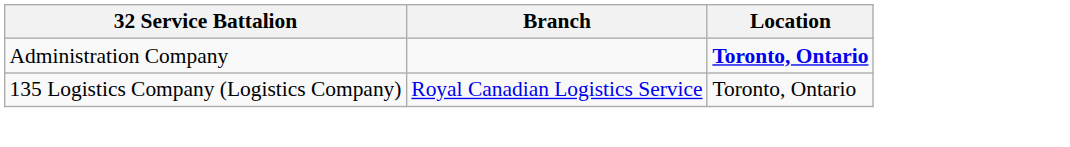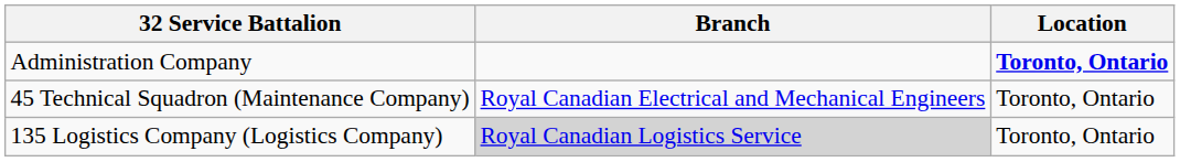 <table class="wikitable">
 <tr>
 <th>32 Service Battalion</th>
 <th>Branch</th>
 <th>Location</th>
 </tr>
 <tr>
 <td>Administration Company</td>
 <td></td>
 <td><strong><a href='#'>Toronto, Ontario</a></strong></td>
 </tr>
 <tr>
+<td>45 Technical Squadron (Maintenance Company)</td>
+<td><a href='#'>Royal Canadian Electrical and Mechanical Engineers</a></td>
+<td>Toronto, Ontario</td>
+</tr>
+<tr>
 <td>135 Logistics Company (Logistics Company)</td>
-<td><a href='#'>Royal Canadian Logistics Service</a></td>
+<td style="background: lightgrey;"><a href='#'>Royal Canadian Logistics Service</a></td>
 <td>Toronto, Ontario</td>
 </tr>
 </table>
